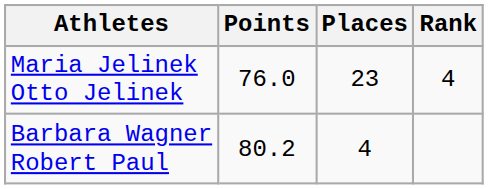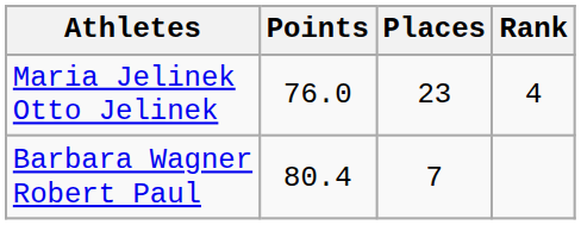 <table class="wikitable" border="1" style="font-size:90%">
 <tr>
 <th>Athletes</th>
 <th>Points</th>
 <th>Places</th>
 <th>Rank</th>
 </tr>
 <tr align=center>
 <td align=left><a href='#'>Maria Jelinek</a><br><a href='#'>Otto Jelinek</a></td>
 <td>76.0</td>
 <td>23</td>
 <td>4</td>
 </tr>
 <tr align=center>
 <td align=left><a href='#'>Barbara Wagner</a><br><a href='#'>Robert Paul</a></td>
-<td>80.2</td>
-<td>4</td>
+<td>80.4</td>
+<td>7</td>
 <td></td>
 </tr>
 </table>
